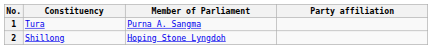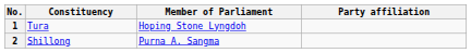 <table class="wikitable">
 <tr style="text-align:center;">
 <th>No.</th>
 <th style="width:12em">Constituency</th>
 <th style="width:18em">Member of Parliament</th>
 <th colspan="2" style="width:18em">Party affiliation</th>
 </tr>
 <tr>
 <th>1</th>
 <td><a href='#'>Tura</a></td>
-<td><a href='#'>Purna A. Sangma</a></td>
+<td><a href='#'>Hoping Stone Lyngdoh</a></td>
 <td></td>
 </tr>
 <tr>
 <th>2</th>
 <td><a href='#'>Shillong</a></td>
-<td><a href='#'>Hoping Stone Lyngdoh</a></td>
+<td><a href='#'>Purna A. Sangma</a></td>
 <td></td>
 </tr>
 </table>
